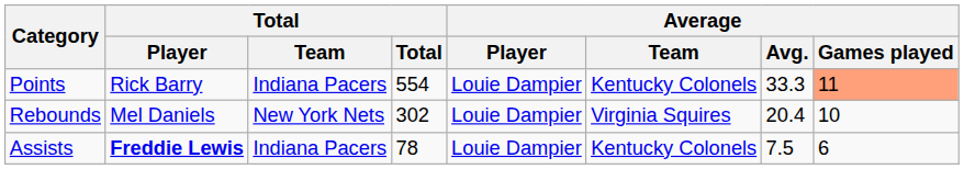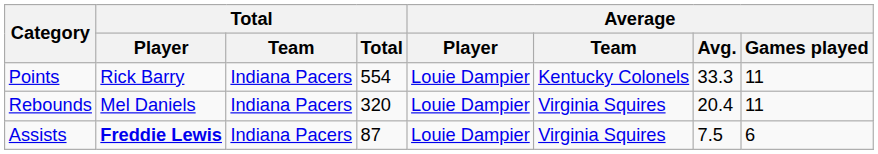 <table class=wikitable style="text-align:left;">
 <tr>
 <th rowspan=2>Category</th>
 <th colspan=3>Total</th>
 <th colspan=4>Average</th>
 </tr>
 <tr>
 <th>Player</th>
 <th>Team</th>
 <th>Total</th>
 <th>Player</th>
 <th>Team</th>
 <th>Avg.</th>
 <th>Games played</th>
 </tr>
 <tr>
 <td><a href='#'>Points</a></td>
 <td><a href='#'>Rick Barry</a></td>
 <td><a href='#'>Indiana Pacers</a></td>
 <td>554</td>
 <td><a href='#'>Louie Dampier</a></td>
 <td><a href='#'>Kentucky Colonels</a></td>
 <td>33.3</td>
-<td style="background: lightsalmon;">11</td>
+<td>11</td>
 </tr>
 <tr>
 <td><a href='#'>Rebounds</a></td>
 <td><a href='#'>Mel Daniels</a></td>
-<td><a href='#'>New York Nets</a></td>
-<td>302</td>
+<td><a href='#'>Indiana Pacers</a></td>
+<td>320</td>
 <td><a href='#'>Louie Dampier</a></td>
 <td><a href='#'>Virginia Squires</a></td>
 <td>20.4</td>
-<td>10</td>
+<td>11</td>
 </tr>
 <tr>
 <td><a href='#'>Assists</a></td>
 <td><strong><a href='#'>Freddie Lewis</a></strong></td>
 <td><a href='#'>Indiana Pacers</a></td>
-<td>78</td>
+<td>87</td>
 <td><a href='#'>Louie Dampier</a></td>
-<td><a href='#'>Kentucky Colonels</a></td>
+<td><a href='#'>Virginia Squires</a></td>
 <td>7.5</td>
 <td>6</td>
 </tr>
 </table>
